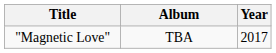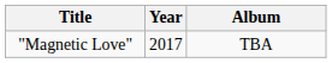 <table class="wikitable" style="text-align:center;">
 <tr>
 <th scope="col" style="width:8em;">Title</th>
+<th scope="col" style="width:1em;">Year</th>
 <th scope="col" style="width:8em;">Album</th>
-<th scope="col" style="width:1em;">Year</th>
 </tr>
 <tr>
 <td>"Magnetic Love"</td>
+<td>2017</td>
 <td>TBA</td>
-<td>2017</td>
 </tr>
 </table>
